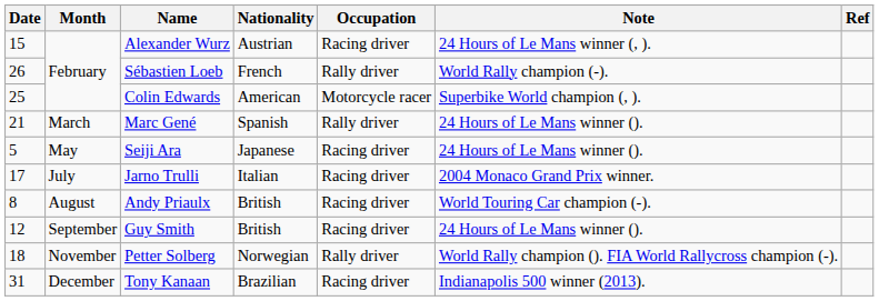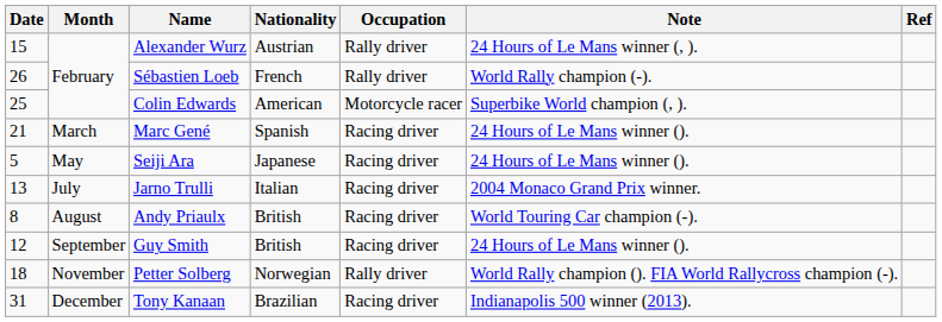 <table class="wikitable" style="font-size:85%;">
 <tr>
 <th>Date</th>
 <th>Month</th>
 <th>Name</th>
 <th>Nationality</th>
 <th>Occupation</th>
 <th>Note</th>
 <th>Ref</th>
 </tr>
 <tr>
 <td>15</td>
 <td rowspan=3>February</td>
 <td><a href='#'>Alexander Wurz</a></td>
 <td>Austrian</td>
-<td>Racing driver</td>
+<td>Rally driver</td>
 <td><a href='#'>24 Hours of Le Mans</a> winner (, ).</td>
 <td></td>
 </tr>
 <tr>
 <td>26</td>
 <td><a href='#'>Sébastien Loeb</a></td>
 <td>French</td>
 <td>Rally driver</td>
 <td><a href='#'>World Rally</a> champion (-).</td>
 <td></td>
 </tr>
 <tr>
 <td>25</td>
 <td><a href='#'>Colin Edwards</a></td>
 <td>American</td>
 <td>Motorcycle racer</td>
 <td><a href='#'>Superbike World</a> champion (, ).</td>
 <td></td>
 </tr>
 <tr>
 <td>21</td>
 <td>March</td>
 <td><a href='#'>Marc Gené</a></td>
 <td>Spanish</td>
-<td>Rally driver</td>
+<td>Racing driver</td>
 <td><a href='#'>24 Hours of Le Mans</a> winner ().</td>
 <td></td>
 </tr>
 <tr>
 <td>5</td>
 <td>May</td>
 <td><a href='#'>Seiji Ara</a></td>
 <td>Japanese</td>
 <td>Racing driver</td>
 <td><a href='#'>24 Hours of Le Mans</a> winner ().</td>
 <td></td>
 </tr>
 <tr>
-<td>17</td>
+<td>13</td>
 <td>July</td>
 <td><a href='#'>Jarno Trulli</a></td>
 <td>Italian</td>
 <td>Racing driver</td>
 <td><a href='#'>2004 Monaco Grand Prix</a> winner.</td>
 <td></td>
 </tr>
 <tr>
 <td>8</td>
 <td>August</td>
 <td><a href='#'>Andy Priaulx</a></td>
 <td>British</td>
 <td>Racing driver</td>
 <td><a href='#'>World Touring Car</a> champion (-).</td>
 <td></td>
 </tr>
 <tr>
 <td>12</td>
 <td>September</td>
 <td><a href='#'>Guy Smith</a></td>
 <td>British</td>
 <td>Racing driver</td>
 <td><a href='#'>24 Hours of Le Mans</a> winner ().</td>
 <td></td>
 </tr>
 <tr>
 <td>18</td>
 <td>November</td>
 <td><a href='#'>Petter Solberg</a></td>
 <td>Norwegian</td>
 <td>Rally driver</td>
 <td><a href='#'>World Rally</a> champion (). <a href='#'>FIA World Rallycross</a> champion (-).</td>
 <td></td>
 </tr>
 <tr>
 <td>31</td>
 <td>December</td>
 <td><a href='#'>Tony Kanaan</a></td>
 <td>Brazilian</td>
 <td>Racing driver</td>
 <td><a href='#'>Indianapolis 500</a> winner (<a href='#'>2013</a>).</td>
 <td></td>
 </tr>
 </table>
